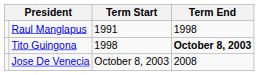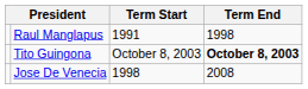 <table class="wikitable collapsible sortable">
 <tr>
 <th colspan="2">President</th>
 <th>Term Start</th>
 <th>Term End</th>
 </tr>
 <tr>
 <td></td>
 <td><a href='#'>Raul Manglapus</a></td>
 <td>1991</td>
 <td>1998</td>
 </tr>
 <tr>
 <td></td>
 <td><a href='#'>Tito Guingona</a></td>
-<td>1998</td>
+<td>October 8, 2003</td>
 <td><strong>October 8, 2003</strong></td>
 </tr>
 <tr>
 <td></td>
 <td><a href='#'>Jose De Venecia</a></td>
-<td>October 8, 2003</td>
+<td>1998</td>
 <td>2008</td>
 </tr>
 </table>
